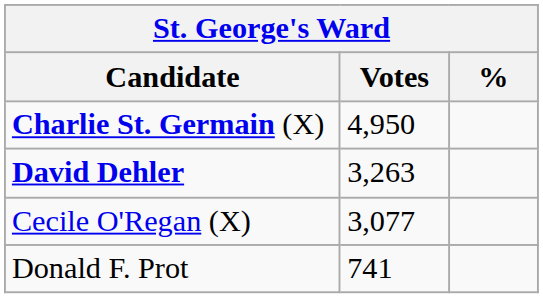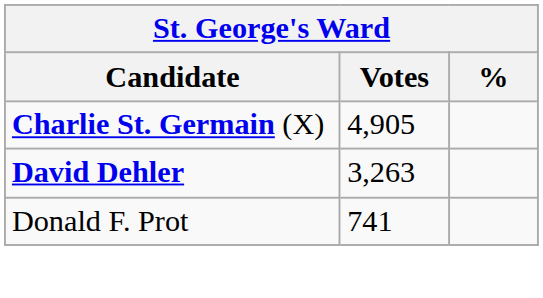 <table class="wikitable">
 <tr>
 <th colspan="3"><a href='#'>St. George's Ward</a></th>
 </tr>
 <tr>
 <th style="width: 170px">Candidate</th>
 <th style="width: 50px">Votes</th>
 <th style="width: 40px">%</th>
 </tr>
 <tr>
 <td><strong><a href='#'>Charlie St. Germain</a></strong> (X)</td>
-<td>4,950</td>
+<td>4,905</td>
 <td></td>
 </tr>
 <tr>
 <td><strong><a href='#'>David Dehler</a></strong></td>
 <td>3,263</td>
 <td></td>
 </tr>
 <tr>
-<td><a href='#'>Cecile O'Regan</a> (X)</td>
-<td>3,077</td>
-<td></td>
-</tr>
-<tr>
 <td>Donald F. Prot</td>
 <td>741</td>
 <td></td>
 </tr>
 </table>
